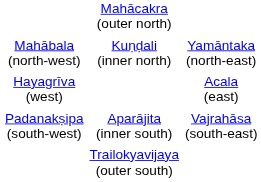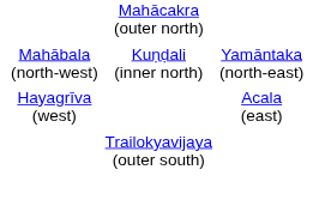 <table align="center" border="0" cellspacing="5">
 <tr>
 <td></td>
 <td align="center"><a href='#'>Mahācakra</a><br>(outer north)</td>
 <td></td>
 </tr>
 <tr>
 <td align="center"><a href='#'>Mahābala</a><br>(north-west)</td>
 <td align="center"><a href='#'>Kuṇḍali</a><br>(inner north)</td>
 <td align="center"><a href='#'>Yamāntaka</a><br>(north-east)</td>
 </tr>
 <tr>
 <td align="center"><a href='#'>Hayagrīva</a><br>(west)</td>
 <td></td>
 <td align="center"><a href='#'>Acala</a><br>(east)</td>
 </tr>
 <tr>
-<td align="center"><a href='#'>Padanakṣipa</a><br>(south-west)</td>
-<td align="center"><a href='#'>Aparājita</a><br>(inner south)</td>
-<td align="center"><a href='#'>Vajrahāsa</a><br>(south-east)</td>
-</tr>
-<tr>
 <td></td>
 <td align="center"><a href='#'>Trailokyavijaya</a><br>(outer south)</td>
 </tr>
 </table>
